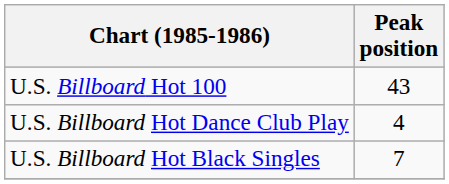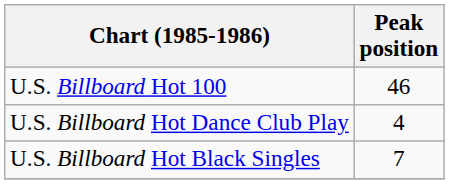 <table class="wikitable">
 <tr>
 <th>Chart (1985-1986)</th>
 <th>Peak<br>position</th>
 </tr>
 <tr>
 <td>U.S. <a href='#'><em>Billboard</em> Hot 100</a></td>
-<td align="center">43</td>
+<td align="center">46</td>
 </tr>
 <tr>
 <td>U.S. <em>Billboard</em> <a href='#'>Hot Dance Club Play</a></td>
 <td align="center">4</td>
 </tr>
 <tr>
 <td>U.S. <em>Billboard</em> <a href='#'>Hot Black Singles</a></td>
 <td align="center">7</td>
 </tr>
 <tr>
 </tr>
 </table>
